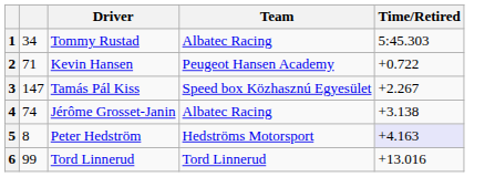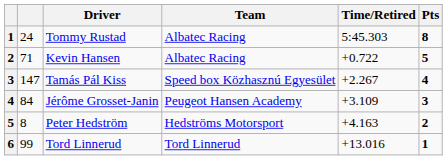 <table class=wikitable style="font-size:95%">
 <tr>
 <th></th>
 <th></th>
 <th>Driver</th>
 <th>Team</th>
 <th>Time/Retired</th>
+<th>Pts</th>
 </tr>
 <tr>
 <th>1</th>
-<td>34</td>
+<td>24</td>
 <td> <a href='#'>Tommy Rustad</a></td>
 <td><a href='#'>Albatec Racing</a></td>
 <td>5:45.303</td>
+<td><strong>8</strong></td>
 </tr>
 <tr>
 <th>2</th>
 <td>71</td>
 <td> <a href='#'>Kevin Hansen</a></td>
-<td><a href='#'>Peugeot Hansen Academy</a></td>
+<td><a href='#'>Albatec Racing</a></td>
 <td>+0.722</td>
+<td><strong>5</strong></td>
 </tr>
 <tr>
 <th>3</th>
 <td>147</td>
 <td> <a href='#'>Tamás Pál Kiss</a></td>
 <td><a href='#'>Speed box Közhasznú Egyesület</a></td>
 <td>+2.267</td>
+<td><strong>4</strong></td>
 </tr>
 <tr>
 <th>4</th>
-<td>74</td>
+<td>84</td>
 <td> <a href='#'>Jérôme Grosset-Janin</a></td>
-<td><a href='#'>Albatec Racing</a></td>
-<td>+3.138</td>
+<td><a href='#'>Peugeot Hansen Academy</a></td>
+<td>+3.109</td>
+<td><strong>3</strong></td>
 </tr>
 <tr>
 <th>5</th>
 <td>8</td>
 <td> <a href='#'>Peter Hedström</a></td>
 <td><a href='#'>Hedströms Motorsport</a></td>
-<td style="background: lavender;">+4.163</td>
+<td>+4.163</td>
+<td><strong>2</strong></td>
 </tr>
 <tr>
 <th>6</th>
 <td>99</td>
 <td> <a href='#'>Tord Linnerud</a></td>
 <td><a href='#'>Tord Linnerud</a></td>
 <td>+13.016</td>
+<td><strong>1</strong></td>
 </tr>
 </table>
